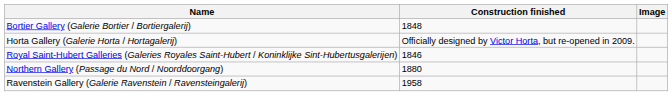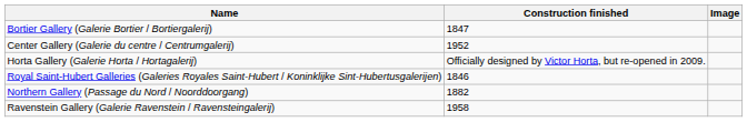 <table class="wikitable" style="font-size:85%;">
 <tr>
 <th>Name</th>
 <th>Construction finished</th>
 <th>Image</th>
 </tr>
 <tr>
 <td><a href='#'>Bortier Gallery</a> (<em>Galerie Bortier</em> / <em>Bortiergalerij</em>)</td>
-<td>1848</td>
+<td>1847</td>
+<td></td>
+</tr>
+<tr>
+<td>Center Gallery (<em>Galerie du centre</em> / <em>Centrumgalerij</em>)</td>
+<td>1952</td>
 <td></td>
 </tr>
 <tr>
 <td>Horta Gallery (<em>Galerie Horta</em> / <em>Hortagalerij</em>)</td>
 <td>Officially designed by <a href='#'>Victor Horta</a>, but re-opened in 2009.</td>
 <td></td>
 </tr>
 <tr>
 <td><a href='#'>Royal Saint-Hubert Galleries</a> (<em>Galeries Royales Saint-Hubert</em> / <em>Koninklijke Sint-Hubertusgalerijen</em>)</td>
 <td>1846</td>
 <td></td>
 </tr>
 <tr>
 <td><a href='#'>Northern Gallery</a> (<em>Passage du Nord</em> / <em>Noorddoorgang</em>)</td>
-<td>1880</td>
+<td>1882</td>
 <td></td>
 </tr>
 <tr>
 <td>Ravenstein Gallery (<em>Galerie Ravenstein</em> / <em>Ravensteingalerij</em>)</td>
 <td>1958</td>
 <td></td>
 </tr>
 </table>
